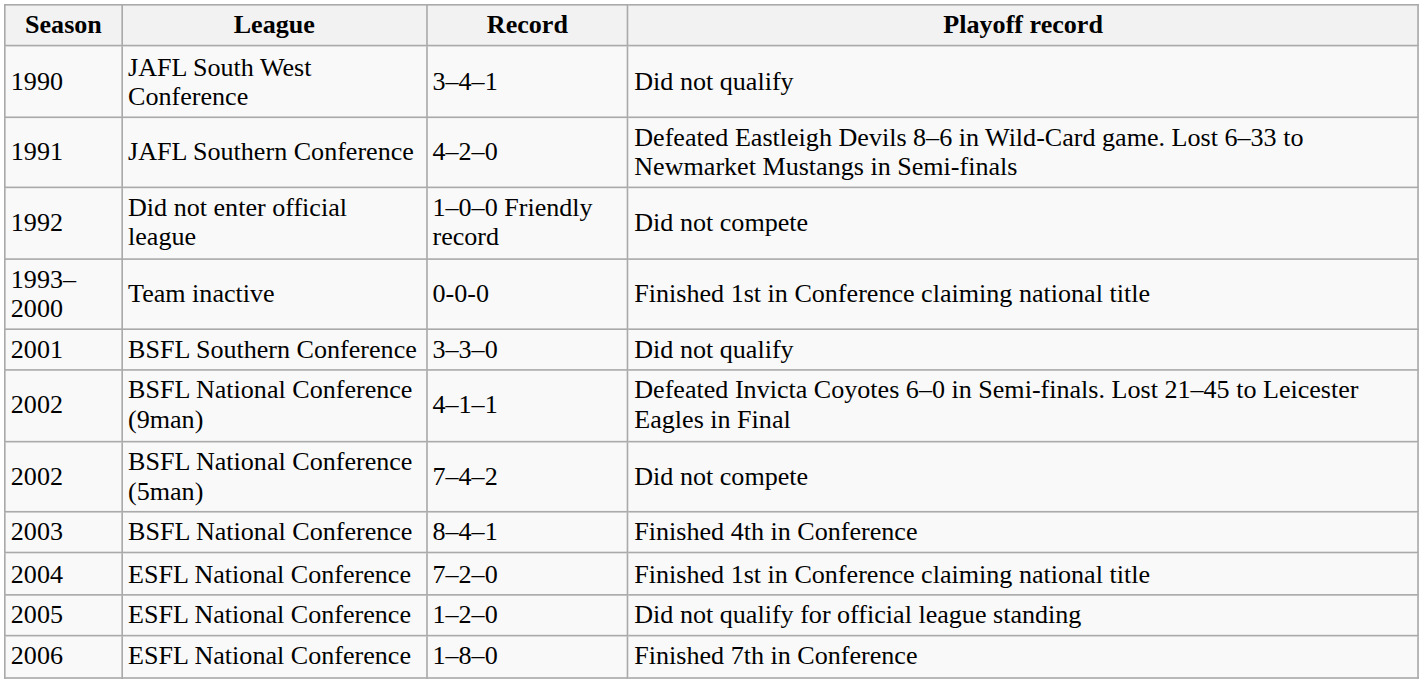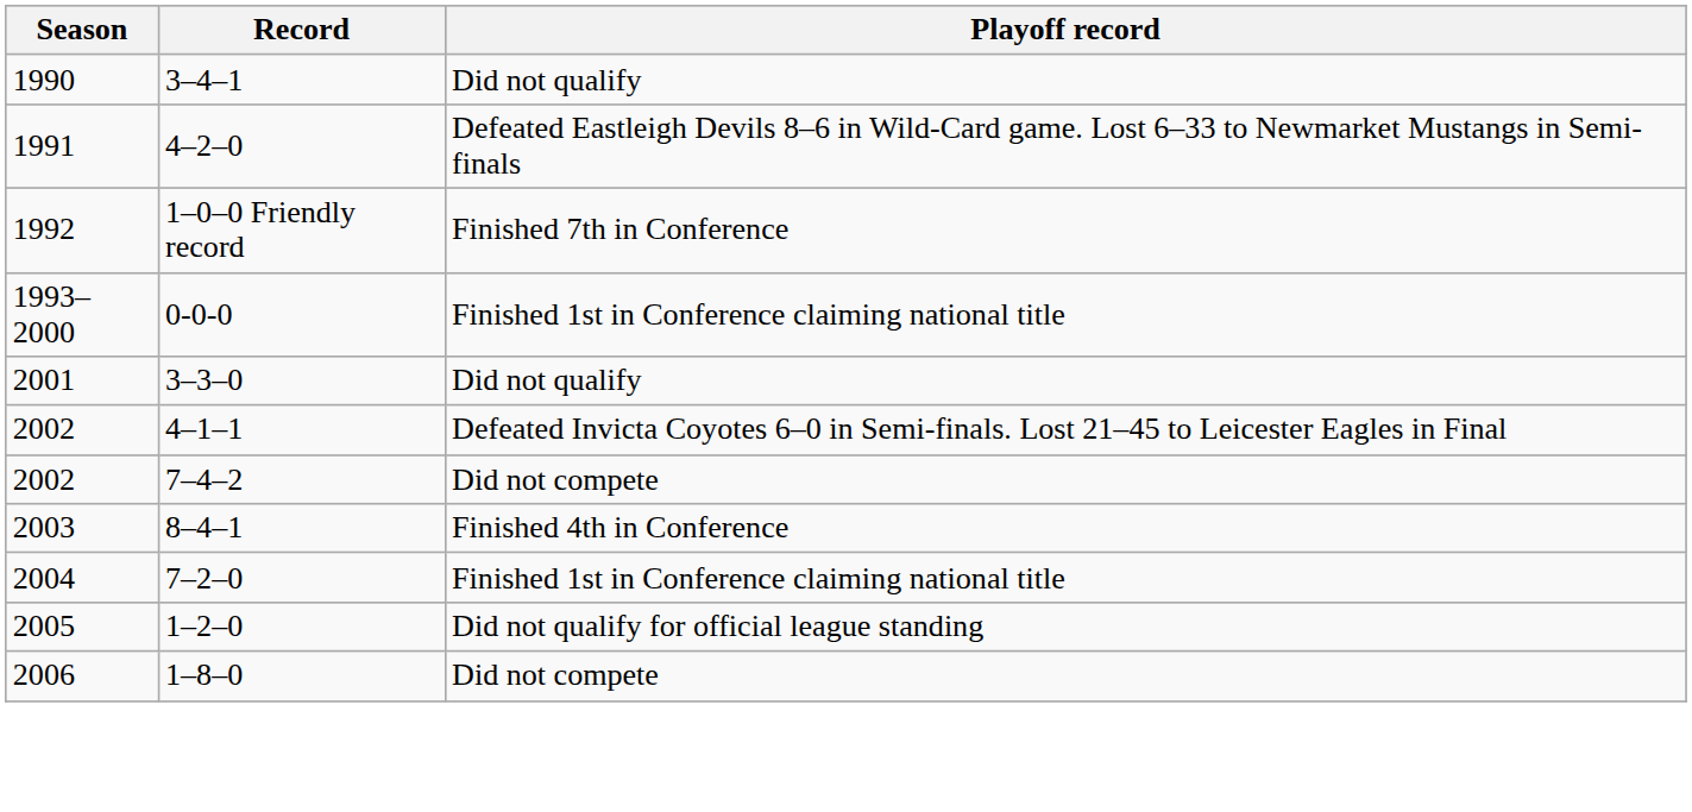 <table class="wikitable" border="1">
 <tr>
 <th>Season</th>
-<th>League</th>
 <th>Record</th>
 <th>Playoff record</th>
 </tr>
 <tr>
 <td>1990</td>
-<td>JAFL South West Conference</td>
 <td>3–4–1</td>
 <td>Did not qualify</td>
 </tr>
 <tr>
 <td>1991</td>
-<td>JAFL Southern Conference</td>
 <td>4–2–0</td>
 <td>Defeated Eastleigh Devils 8–6 in Wild-Card game. Lost 6–33 to Newmarket Mustangs in Semi-finals</td>
 </tr>
 <tr>
 <td>1992</td>
-<td>Did not enter official league</td>
 <td>1–0–0 Friendly record</td>
-<td>Did not compete</td>
+<td>Finished 7th in Conference</td>
 </tr>
 <tr>
 <td>1993–2000</td>
-<td>Team inactive</td>
 <td>0-0-0</td>
 <td>Finished 1st in Conference claiming national title</td>
 </tr>
 <tr>
 <td>2001</td>
-<td>BSFL Southern Conference</td>
 <td>3–3–0</td>
 <td>Did not qualify</td>
 </tr>
 <tr>
 <td>2002</td>
-<td>BSFL National Conference (9man)</td>
 <td>4–1–1</td>
 <td>Defeated Invicta Coyotes 6–0 in Semi-finals. Lost 21–45 to Leicester Eagles in Final</td>
 </tr>
 <tr>
 <td>2002</td>
-<td>BSFL National Conference (5man)</td>
 <td>7–4–2</td>
 <td>Did not compete</td>
 </tr>
 <tr>
 <td>2003</td>
-<td>BSFL National Conference</td>
 <td>8–4–1</td>
 <td>Finished 4th in Conference</td>
 </tr>
 <tr>
 <td>2004</td>
-<td>ESFL National Conference</td>
 <td>7–2–0</td>
 <td>Finished 1st in Conference claiming national title</td>
 </tr>
 <tr>
 <td>2005</td>
-<td>ESFL National Conference</td>
 <td>1–2–0</td>
 <td>Did not qualify for official league standing</td>
 </tr>
 <tr>
 <td>2006</td>
-<td>ESFL National Conference</td>
 <td>1–8–0</td>
-<td>Finished 7th in Conference</td>
+<td>Did not compete</td>
 </tr>
 </table>
